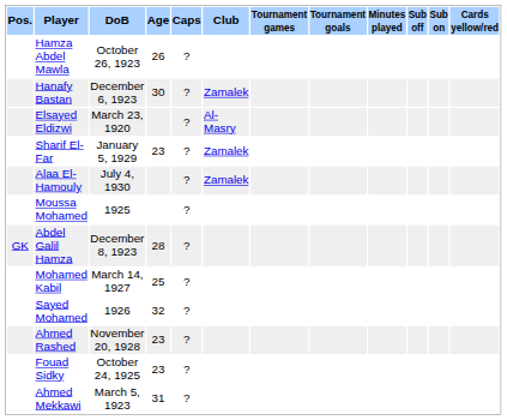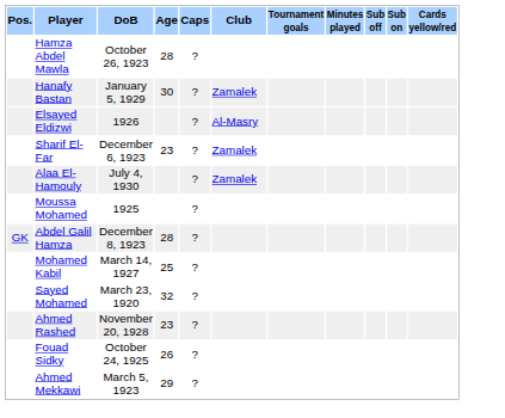 <table border="0" width="100%" style="border: 1px solid #999; background-color:#FFFFFF; text-align:center">
 <tr align="center" bgcolor="#AAD0FF">
 <th width=4%>Pos.</th>
 <th width=23%>Player</th>
 <th width=12%>DoB</th>
 <th width=4%>Age</th>
 <th width=4%>Caps</th>
 <th width=21%>Club</th>
-<th width=6%><small>Tournament<br>games</small></th>
 <th width=6%><small>Tournament<br>goals</small></th>
 <th width=4%><small>Minutes<br>played</small></th>
 <th width=4%><small>Sub off</small></th>
 <th width=4%><small>Sub on</small></th>
 <th width=4%><small>Cards<br>yellow/red</small></th>
 </tr>
 <tr>
 <td></td>
 <td align="left"><a href='#'>Hamza Abdel Mawla</a></td>
 <td>October 26, 1923</td>
-<td>26</td>
+<td>28</td>
 <td>?</td>
 <td align="left"></td>
-<td></td>
 <td></td>
 <td></td>
 <td></td>
 <td></td>
 <td></td>
 </tr>
 <tr bgcolor="#EFEFEF">
 <td></td>
 <td align="left"><a href='#'>Hanafy Bastan</a></td>
-<td>December 6, 1923</td>
+<td>January 5, 1929</td>
 <td>30</td>
 <td>?</td>
 <td align="left"> <a href='#'>Zamalek</a></td>
-<td></td>
 <td></td>
 <td></td>
 <td></td>
 <td></td>
 <td></td>
 </tr>
 <tr bgcolor="#EFEFEF">
 <td></td>
 <td align="left"><a href='#'>Elsayed Eldizwi</a></td>
-<td>March 23, 1920</td>
+<td>1926</td>
 <td></td>
 <td>?</td>
 <td align="left"> <a href='#'>Al-Masry</a></td>
-<td></td>
 <td></td>
 <td></td>
 <td></td>
 <td></td>
 <td></td>
 </tr>
 <tr>
 <td></td>
 <td align="left"><a href='#'>Sharif El-Far</a></td>
-<td>January 5, 1929</td>
+<td>December 6, 1923</td>
 <td>23</td>
 <td>?</td>
 <td align="left"> <a href='#'>Zamalek</a></td>
-<td></td>
 <td></td>
 <td></td>
 <td></td>
 <td></td>
 <td></td>
 </tr>
 <tr bgcolor="#EFEFEF">
 <td></td>
 <td align="left"><a href='#'>Alaa El-Hamouly</a></td>
 <td>July 4, 1930</td>
 <td></td>
 <td>?</td>
 <td align="left"> <a href='#'>Zamalek</a></td>
 <td></td>
 <td></td>
 <td></td>
 <td></td>
 <td></td>
-<td></td>
 </tr>
 <tr>
 <td></td>
 <td align="left"><a href='#'>Moussa Mohamed</a></td>
 <td>1925</td>
 <td></td>
 <td>?</td>
 <td align="left"></td>
-<td></td>
 <td></td>
 <td></td>
 <td></td>
 <td></td>
 <td></td>
 </tr>
 <tr bgcolor="#EFEFEF">
 <td><a href='#'>GK</a></td>
 <td align="left"><a href='#'>Abdel Galil Hamza</a></td>
 <td>December 8, 1923</td>
 <td>28</td>
 <td>?</td>
 <td align="left"></td>
 <td></td>
 <td></td>
 <td></td>
 <td></td>
 <td></td>
-<td></td>
 </tr>
 <tr>
 <td></td>
 <td align="left"><a href='#'>Mohamed Kabil</a></td>
 <td>March 14, 1927</td>
 <td>25</td>
 <td>?</td>
 <td align="left"></td>
 <td></td>
 <td></td>
 <td></td>
 <td></td>
 <td></td>
-<td></td>
 </tr>
 <tr>
 <td></td>
 <td align="left"><a href='#'>Sayed Mohamed</a></td>
-<td>1926</td>
+<td>March 23, 1920</td>
 <td>32</td>
 <td>?</td>
 <td align="left"></td>
-<td></td>
 <td></td>
 <td></td>
 <td></td>
 <td></td>
 <td></td>
 </tr>
 <tr bgcolor="#EFEFEF">
 <td></td>
 <td align="left"><a href='#'>Ahmed Rashed</a></td>
 <td>November 20, 1928</td>
 <td>23</td>
 <td>?</td>
 <td align="left"></td>
 <td></td>
 <td></td>
 <td></td>
 <td></td>
 <td></td>
-<td></td>
 </tr>
 <tr>
 <td></td>
 <td align="left"><a href='#'>Fouad Sidky</a></td>
 <td>October 24, 1925</td>
-<td>23</td>
+<td>26</td>
 <td>?</td>
 <td align="left"></td>
-<td></td>
 <td></td>
 <td></td>
 <td></td>
 <td></td>
 <td></td>
 </tr>
 <tr>
 <td></td>
 <td align="left"><a href='#'>Ahmed Mekkawi</a></td>
 <td>March 5, 1923</td>
-<td>31</td>
+<td>29</td>
 <td>?</td>
 <td align="left"></td>
 <td></td>
 <td></td>
 <td></td>
 <td></td>
 <td></td>
-<td></td>
 </tr>
 </table>
